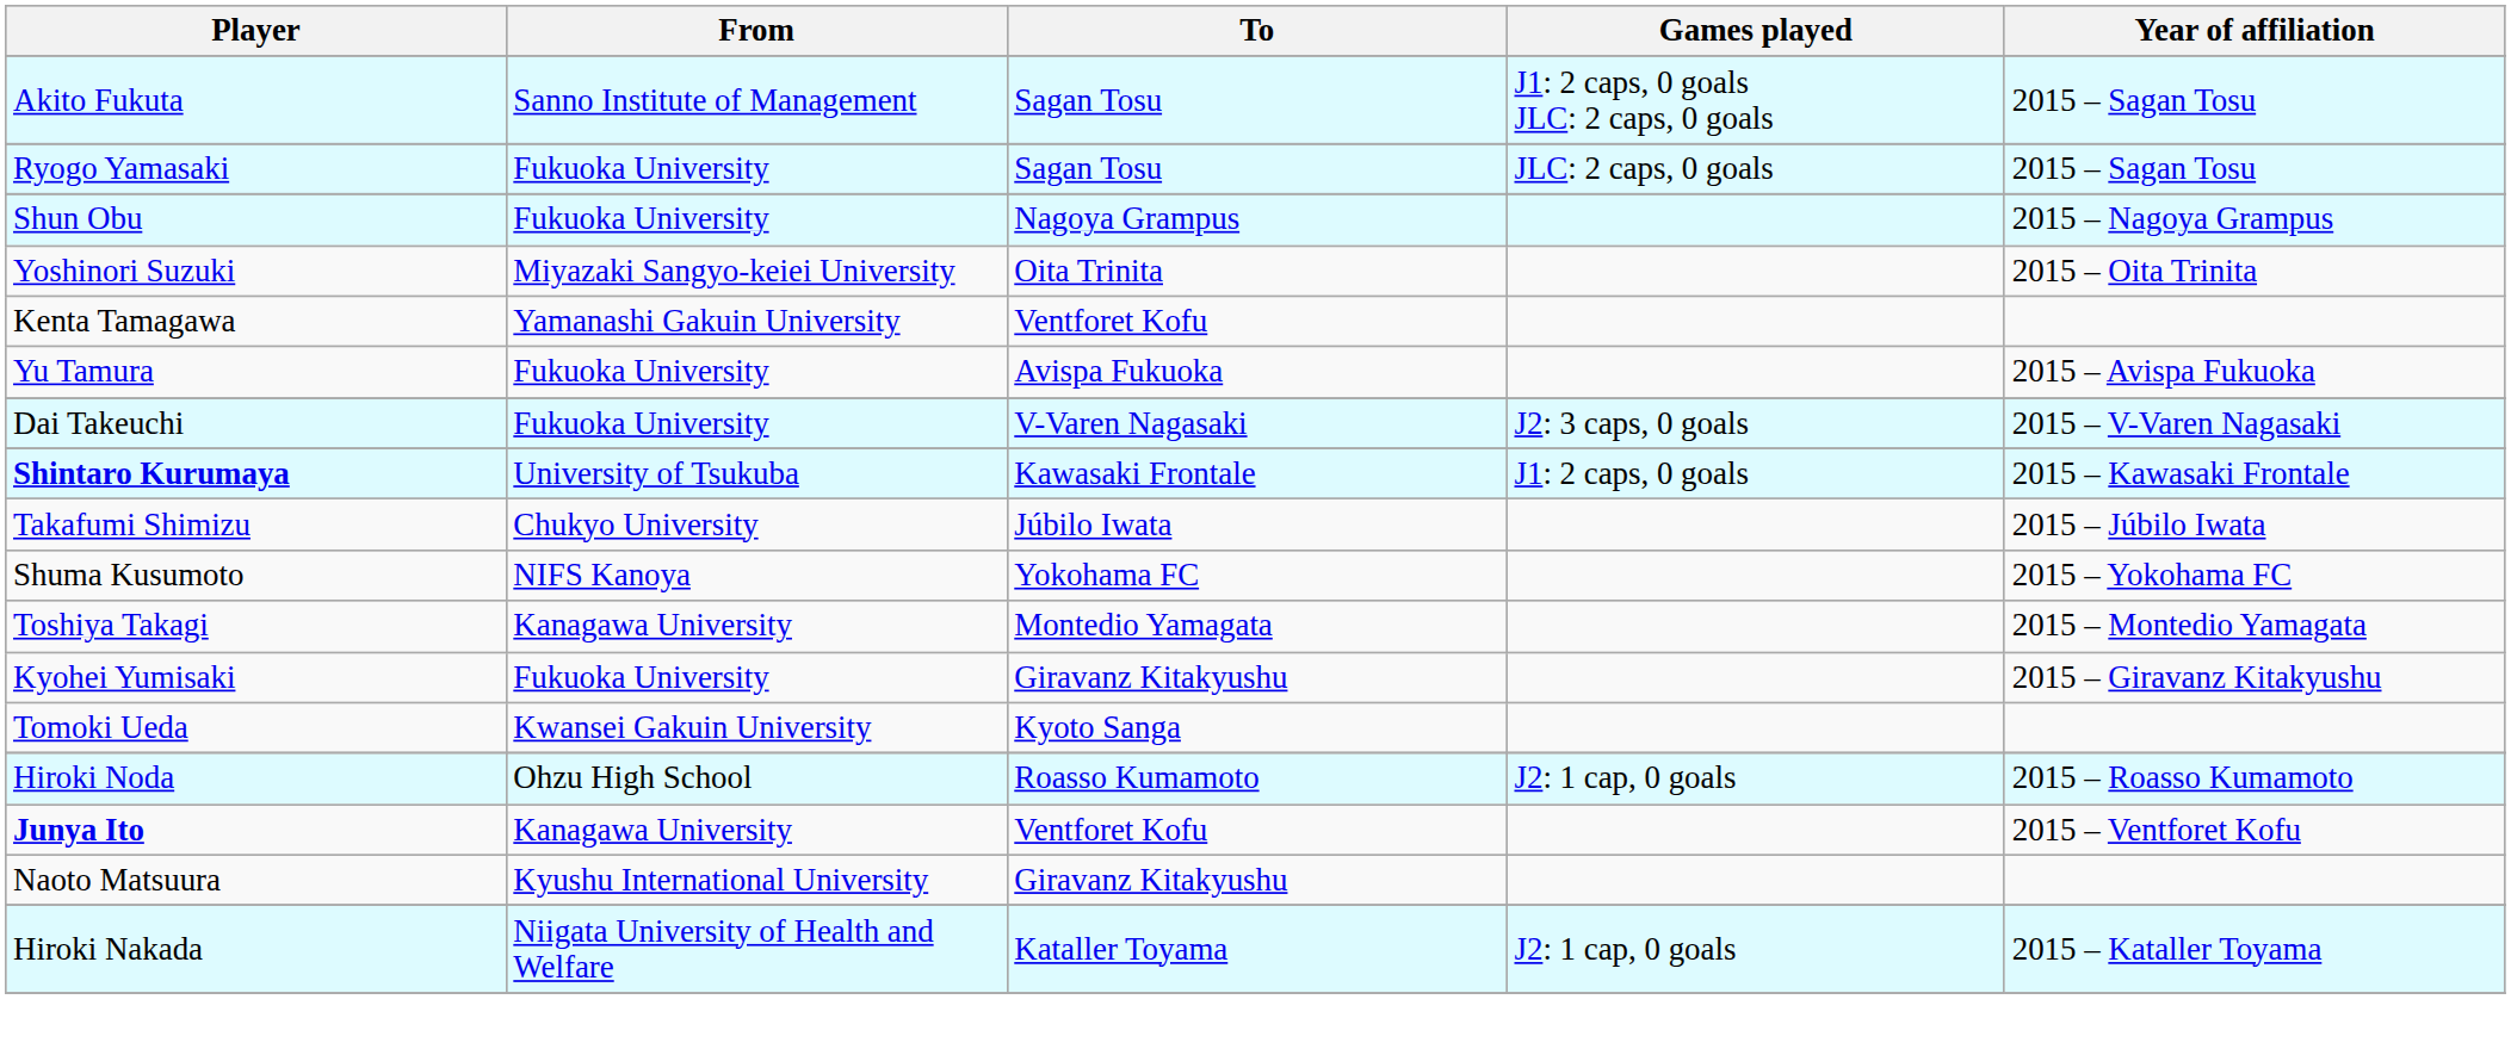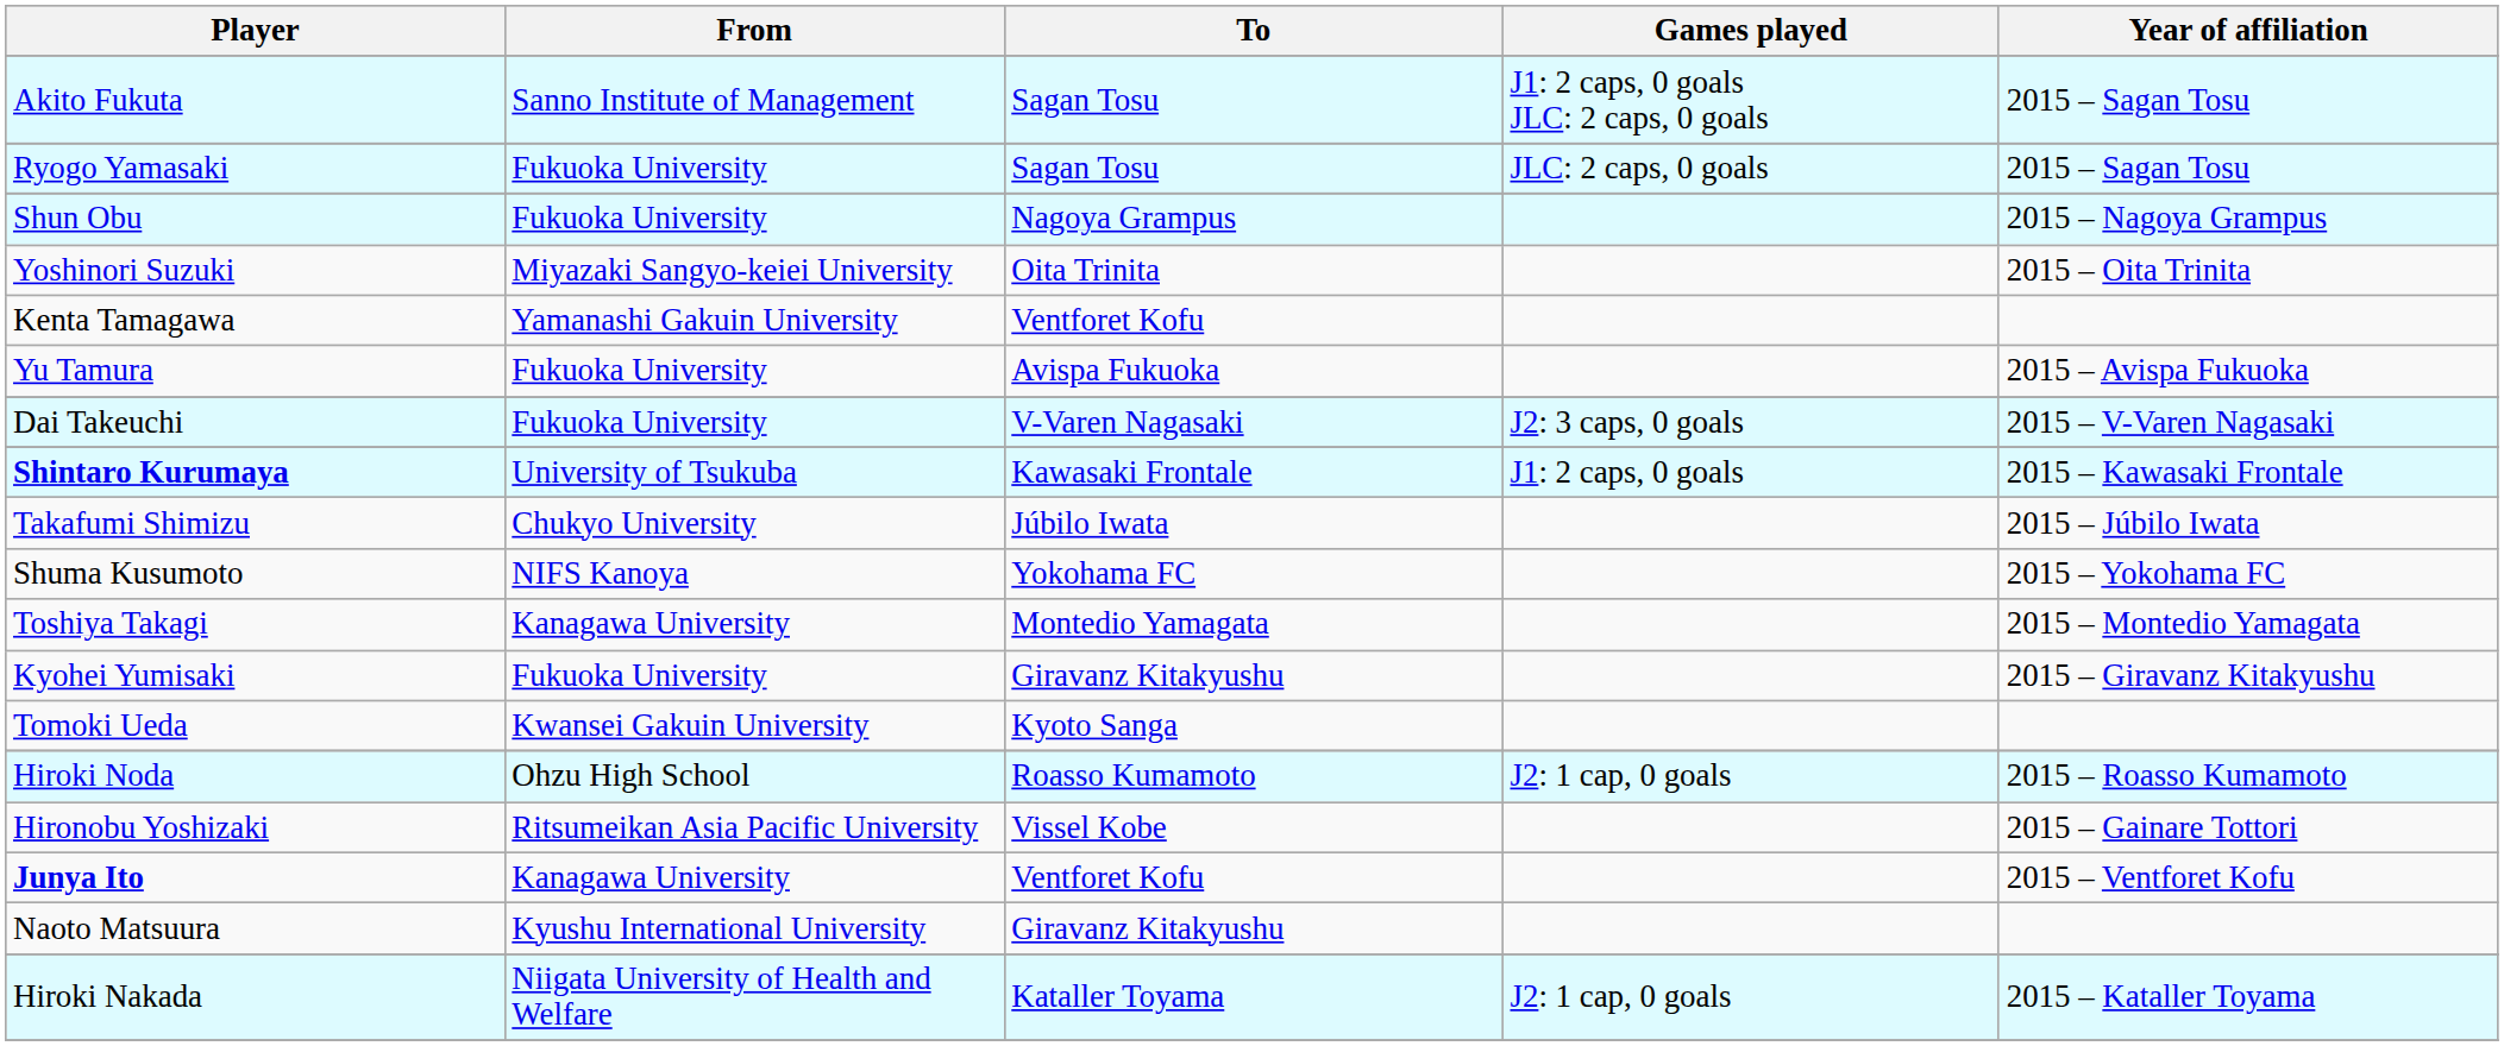 <table class="wikitable sortable mw-collapsible" style="text-align:left;">
 <tr>
 <th width=250px>Player</th>
 <th width=250px>From</th>
 <th width=250px>To</th>
 <th width=250px>Games played</th>
 <th width=250px>Year of affiliation</th>
 </tr>
 <tr>
 </tr>
 <tr style="background:#DDFBFF;">
 <td><a href='#'>Akito Fukuta</a></td>
 <td><a href='#'>Sanno Institute of Management</a></td>
 <td><a href='#'>Sagan Tosu</a></td>
 <td><a href='#'>J1</a>: 2 caps, 0 goals <br> <a href='#'>JLC</a>: 2 caps, 0 goals</td>
 <td>2015 – <a href='#'>Sagan Tosu</a></td>
 </tr>
 <tr>
 </tr>
 <tr style="background:#DDFBFF;">
 <td><a href='#'>Ryogo Yamasaki</a></td>
 <td><a href='#'>Fukuoka University</a></td>
 <td><a href='#'>Sagan Tosu</a></td>
 <td><a href='#'>JLC</a>: 2 caps, 0 goals</td>
 <td>2015 – <a href='#'>Sagan Tosu</a></td>
 </tr>
 <tr>
 </tr>
 <tr style="background:#DDFBFF;">
 <td><a href='#'>Shun Obu</a></td>
 <td><a href='#'>Fukuoka University</a></td>
 <td><a href='#'>Nagoya Grampus</a></td>
 <td></td>
 <td>2015 – <a href='#'>Nagoya Grampus</a></td>
 </tr>
 <tr>
 <td><a href='#'>Yoshinori Suzuki</a></td>
 <td><a href='#'>Miyazaki Sangyo-keiei University</a></td>
 <td><a href='#'>Oita Trinita</a></td>
 <td></td>
 <td>2015 – <a href='#'>Oita Trinita</a></td>
 </tr>
 <tr>
 <td>Kenta Tamagawa</td>
 <td><a href='#'>Yamanashi Gakuin University</a></td>
 <td><a href='#'>Ventforet Kofu</a></td>
 <td></td>
 <td></td>
 </tr>
 <tr>
 <td><a href='#'>Yu Tamura</a></td>
 <td><a href='#'>Fukuoka University</a></td>
 <td><a href='#'>Avispa Fukuoka</a></td>
 <td></td>
 <td>2015 – <a href='#'>Avispa Fukuoka</a></td>
 </tr>
 <tr>
 </tr>
 <tr style="background:#DDFBFF;">
 <td>Dai Takeuchi</td>
 <td><a href='#'>Fukuoka University</a></td>
 <td><a href='#'>V-Varen Nagasaki</a></td>
 <td><a href='#'>J2</a>: 3 caps, 0 goals</td>
 <td>2015 – <a href='#'>V-Varen Nagasaki</a></td>
 </tr>
 <tr>
 </tr>
 <tr style="background:#DDFBFF;">
 <td><strong><a href='#'>Shintaro Kurumaya</a></strong></td>
 <td><a href='#'>University of Tsukuba</a></td>
 <td><a href='#'>Kawasaki Frontale</a></td>
 <td><a href='#'>J1</a>: 2 caps, 0 goals</td>
 <td>2015 – <a href='#'>Kawasaki Frontale</a></td>
 </tr>
 <tr>
 <td><a href='#'>Takafumi Shimizu</a></td>
 <td><a href='#'>Chukyo University</a></td>
 <td><a href='#'>Júbilo Iwata</a></td>
 <td></td>
 <td>2015 – <a href='#'>Júbilo Iwata</a></td>
 </tr>
 <tr>
 <td>Shuma Kusumoto</td>
 <td><a href='#'>NIFS Kanoya</a></td>
 <td><a href='#'>Yokohama FC</a></td>
 <td></td>
 <td>2015 – <a href='#'>Yokohama FC</a></td>
 </tr>
 <tr>
 <td><a href='#'>Toshiya Takagi</a></td>
 <td><a href='#'>Kanagawa University</a></td>
 <td><a href='#'>Montedio Yamagata</a></td>
 <td></td>
 <td>2015 – <a href='#'>Montedio Yamagata</a></td>
 </tr>
 <tr>
 <td><a href='#'>Kyohei Yumisaki</a></td>
 <td><a href='#'>Fukuoka University</a></td>
 <td><a href='#'>Giravanz Kitakyushu</a></td>
 <td></td>
 <td>2015 – <a href='#'>Giravanz Kitakyushu</a></td>
 </tr>
 <tr>
 <td><a href='#'>Tomoki Ueda</a></td>
 <td><a href='#'>Kwansei Gakuin University</a></td>
 <td><a href='#'>Kyoto Sanga</a></td>
 <td></td>
 <td></td>
 </tr>
 <tr>
 </tr>
 <tr style="background:#DDFBFF;">
 <td><a href='#'>Hiroki Noda</a></td>
 <td>Ohzu High School</td>
 <td><a href='#'>Roasso Kumamoto</a></td>
 <td><a href='#'>J2</a>: 1 cap, 0 goals</td>
 <td>2015 – <a href='#'>Roasso Kumamoto</a></td>
 </tr>
 <tr>
+<td><a href='#'>Hironobu Yoshizaki</a></td>
+<td><a href='#'>Ritsumeikan Asia Pacific University</a></td>
+<td><a href='#'>Vissel Kobe</a></td>
+<td></td>
+<td>2015 – <a href='#'>Gainare Tottori</a></td>
+</tr>
+<tr>
 <td><strong><a href='#'>Junya Ito</a></strong></td>
 <td><a href='#'>Kanagawa University</a></td>
 <td><a href='#'>Ventforet Kofu</a></td>
 <td></td>
 <td>2015 – <a href='#'>Ventforet Kofu</a></td>
 </tr>
 <tr>
 <td>Naoto Matsuura</td>
 <td><a href='#'>Kyushu International University</a></td>
 <td><a href='#'>Giravanz Kitakyushu</a></td>
 <td></td>
 <td></td>
 </tr>
 <tr>
 </tr>
 <tr style="background:#DDFBFF;">
 <td>Hiroki Nakada</td>
 <td><a href='#'>Niigata University of Health and Welfare</a></td>
 <td><a href='#'>Kataller Toyama</a></td>
 <td><a href='#'>J2</a>: 1 cap, 0 goals</td>
 <td>2015 – <a href='#'>Kataller Toyama</a></td>
 </tr>
 <tr>
 </tr>
 </table>
